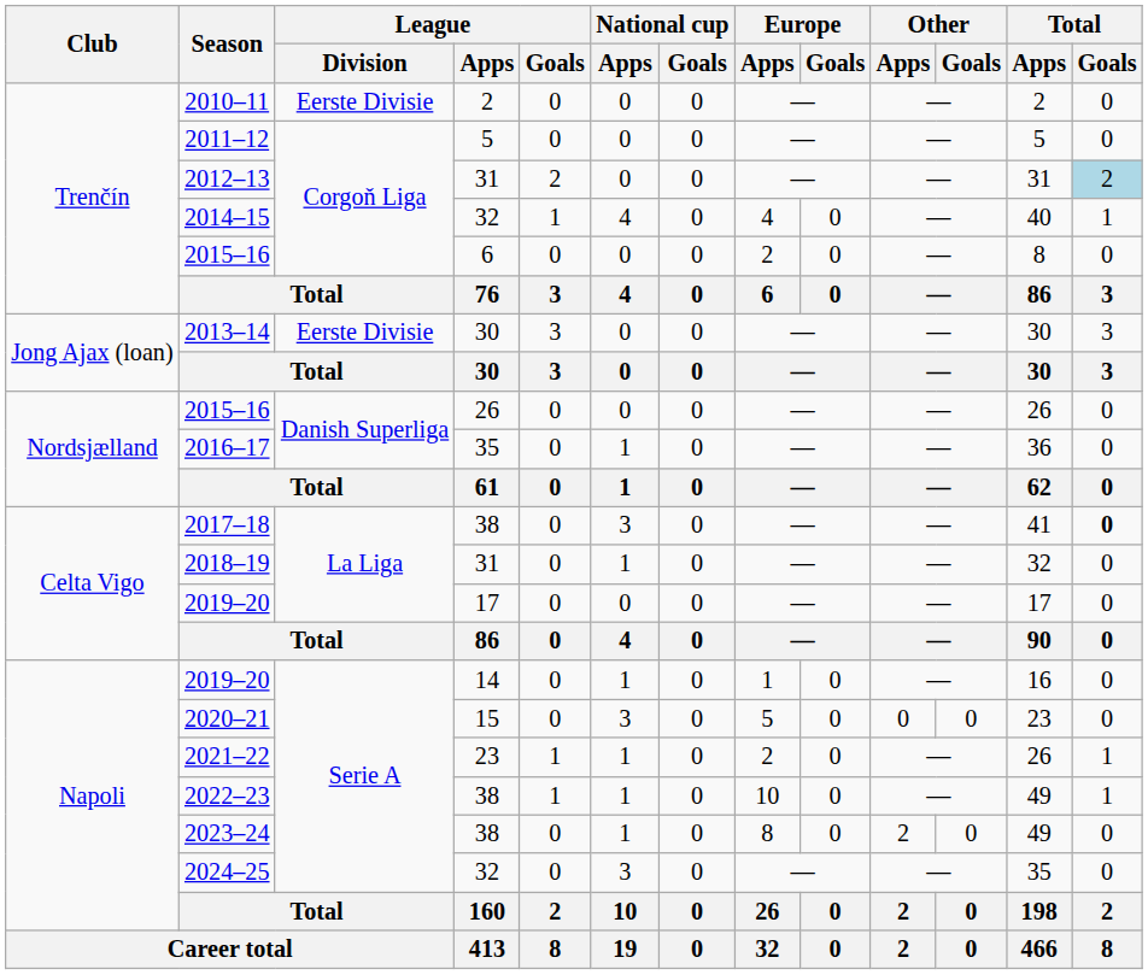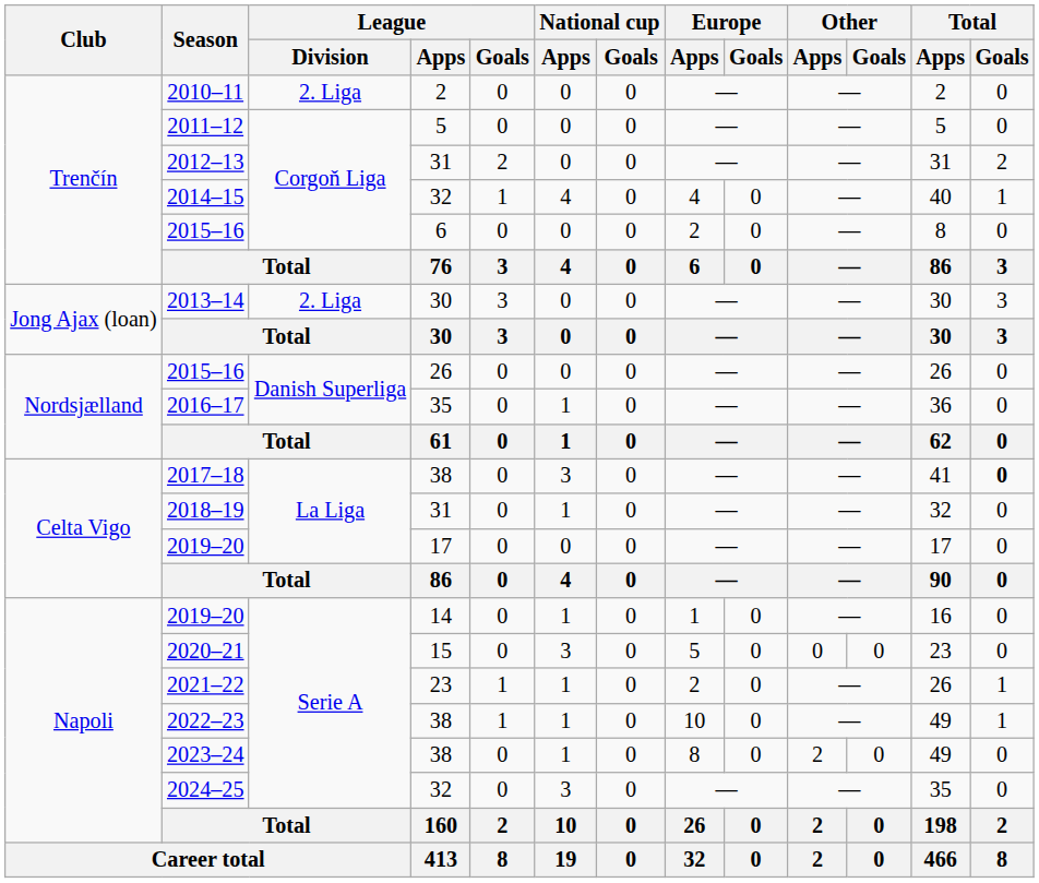 <table class="wikitable" style="text-align: center">
 <tr>
 <th rowspan=2>Club</th>
 <th rowspan=2>Season</th>
 <th colspan=3>League</th>
 <th colspan=2>National cup</th>
 <th colspan=2>Europe</th>
 <th colspan=2>Other</th>
 <th colspan=2>Total</th>
 </tr>
 <tr>
 <th>Division</th>
 <th>Apps</th>
 <th>Goals</th>
 <th>Apps</th>
 <th>Goals</th>
 <th>Apps</th>
 <th>Goals</th>
 <th>Apps</th>
 <th>Goals</th>
 <th>Apps</th>
 <th>Goals</th>
 </tr>
 <tr>
 <td rowspan=6><a href='#'>Trenčín</a></td>
 <td><a href='#'>2010–11</a></td>
-<td><a href='#'>Eerste Divisie</a></td>
+<td><a href='#'>2. Liga</a></td>
 <td>2</td>
 <td>0</td>
 <td>0</td>
 <td>0</td>
 <td colspan=2>—</td>
 <td colspan=2>—</td>
 <td>2</td>
 <td>0</td>
 </tr>
 <tr>
 <td><a href='#'>2011–12</a></td>
 <td rowspan=4><a href='#'>Corgoň Liga</a></td>
 <td>5</td>
 <td>0</td>
 <td>0</td>
 <td>0</td>
 <td colspan=2>—</td>
 <td colspan=2>—</td>
 <td>5</td>
 <td>0</td>
 </tr>
 <tr>
 <td><a href='#'>2012–13</a></td>
 <td>31</td>
 <td>2</td>
 <td>0</td>
 <td>0</td>
 <td colspan=2>—</td>
 <td colspan=2>—</td>
 <td>31</td>
-<td style="background: lightblue;">2</td>
+<td>2</td>
 </tr>
 <tr>
 <td><a href='#'>2014–15</a></td>
 <td>32</td>
 <td>1</td>
 <td>4</td>
 <td>0</td>
 <td>4</td>
 <td>0</td>
 <td colspan=2>—</td>
 <td>40</td>
 <td>1</td>
 </tr>
 <tr>
 <td><a href='#'>2015–16</a></td>
 <td>6</td>
 <td>0</td>
 <td>0</td>
 <td>0</td>
 <td>2</td>
 <td>0</td>
 <td colspan=2>—</td>
 <td>8</td>
 <td>0</td>
 </tr>
 <tr>
 <th colspan=2>Total</th>
 <th>76</th>
 <th>3</th>
 <th>4</th>
 <th>0</th>
 <th>6</th>
 <th>0</th>
 <th colspan=2>—</th>
 <th>86</th>
 <th>3</th>
 </tr>
 <tr>
 <td rowspan=2><a href='#'>Jong Ajax</a> (loan)</td>
 <td><a href='#'>2013–14</a></td>
-<td><a href='#'>Eerste Divisie</a></td>
+<td><a href='#'>2. Liga</a></td>
 <td>30</td>
 <td>3</td>
 <td>0</td>
 <td>0</td>
 <td colspan=2>—</td>
 <td colspan=2>—</td>
 <td>30</td>
 <td>3</td>
 </tr>
 <tr>
 <th colspan=2>Total</th>
 <th>30</th>
 <th>3</th>
 <th>0</th>
 <th>0</th>
 <th colspan=2>—</th>
 <th colspan=2>—</th>
 <th>30</th>
 <th>3</th>
 </tr>
 <tr>
 <td rowspan=3><a href='#'>Nordsjælland</a></td>
 <td><a href='#'>2015–16</a></td>
 <td rowspan=2><a href='#'>Danish Superliga</a></td>
 <td>26</td>
 <td>0</td>
 <td>0</td>
 <td>0</td>
 <td colspan=2>—</td>
 <td colspan=2>—</td>
 <td>26</td>
 <td>0</td>
 </tr>
 <tr>
 <td><a href='#'>2016–17</a></td>
 <td>35</td>
 <td>0</td>
 <td>1</td>
 <td>0</td>
 <td colspan=2>—</td>
 <td colspan=2>—</td>
 <td>36</td>
 <td>0</td>
 </tr>
 <tr>
 <th colspan=2>Total</th>
 <th>61</th>
 <th>0</th>
 <th>1</th>
 <th>0</th>
 <th colspan=2>—</th>
 <th colspan=2>—</th>
 <th>62</th>
 <th>0</th>
 </tr>
 <tr>
 <td rowspan=4><a href='#'>Celta Vigo</a></td>
 <td><a href='#'>2017–18</a></td>
 <td rowspan=3><a href='#'>La Liga</a></td>
 <td>38</td>
 <td>0</td>
 <td>3</td>
 <td>0</td>
 <td colspan=2>—</td>
 <td colspan=2>—</td>
 <td>41</td>
 <td><strong>0</strong></td>
 </tr>
 <tr>
 <td><a href='#'>2018–19</a></td>
 <td>31</td>
 <td>0</td>
 <td>1</td>
 <td>0</td>
 <td colspan=2>—</td>
 <td colspan=2>—</td>
 <td>32</td>
 <td>0</td>
 </tr>
 <tr>
 <td><a href='#'>2019–20</a></td>
 <td>17</td>
 <td>0</td>
 <td>0</td>
 <td>0</td>
 <td colspan=2>—</td>
 <td colspan=2>—</td>
 <td>17</td>
 <td>0</td>
 </tr>
 <tr>
 <th colspan=2>Total</th>
 <th>86</th>
 <th>0</th>
 <th>4</th>
 <th>0</th>
 <th colspan=2>—</th>
 <th colspan=2>—</th>
 <th>90</th>
 <th>0</th>
 </tr>
 <tr>
 <td rowspan=7><a href='#'>Napoli</a></td>
 <td><a href='#'>2019–20</a></td>
 <td rowspan=6><a href='#'>Serie A</a></td>
 <td>14</td>
 <td>0</td>
 <td>1</td>
 <td>0</td>
 <td>1</td>
 <td>0</td>
 <td colspan=2>—</td>
 <td>16</td>
 <td>0</td>
 </tr>
 <tr>
 <td><a href='#'>2020–21</a></td>
 <td>15</td>
 <td>0</td>
 <td>3</td>
 <td>0</td>
 <td>5</td>
 <td>0</td>
 <td>0</td>
 <td>0</td>
 <td>23</td>
 <td>0</td>
 </tr>
 <tr>
 <td><a href='#'>2021–22</a></td>
 <td>23</td>
 <td>1</td>
 <td>1</td>
 <td>0</td>
 <td>2</td>
 <td>0</td>
 <td colspan=2>—</td>
 <td>26</td>
 <td>1</td>
 </tr>
 <tr>
 <td><a href='#'>2022–23</a></td>
 <td>38</td>
 <td>1</td>
 <td>1</td>
 <td>0</td>
 <td>10</td>
 <td>0</td>
 <td colspan=2>—</td>
 <td>49</td>
 <td>1</td>
 </tr>
 <tr>
 <td><a href='#'>2023–24</a></td>
 <td>38</td>
 <td>0</td>
 <td>1</td>
 <td>0</td>
 <td>8</td>
 <td>0</td>
 <td>2</td>
 <td>0</td>
 <td>49</td>
 <td>0</td>
 </tr>
 <tr>
 <td><a href='#'>2024–25</a></td>
 <td>32</td>
 <td>0</td>
 <td>3</td>
 <td>0</td>
 <td colspan=2>—</td>
 <td colspan=2>—</td>
 <td>35</td>
 <td>0</td>
 </tr>
 <tr>
 <th colspan=2>Total</th>
 <th>160</th>
 <th>2</th>
 <th>10</th>
 <th>0</th>
 <th>26</th>
 <th>0</th>
 <th>2</th>
 <th>0</th>
 <th>198</th>
 <th>2</th>
 </tr>
 <tr>
 <th colspan=3>Career total</th>
 <th>413</th>
 <th>8</th>
 <th>19</th>
 <th>0</th>
 <th>32</th>
 <th>0</th>
 <th>2</th>
 <th>0</th>
 <th>466</th>
 <th>8</th>
 </tr>
 </table>
